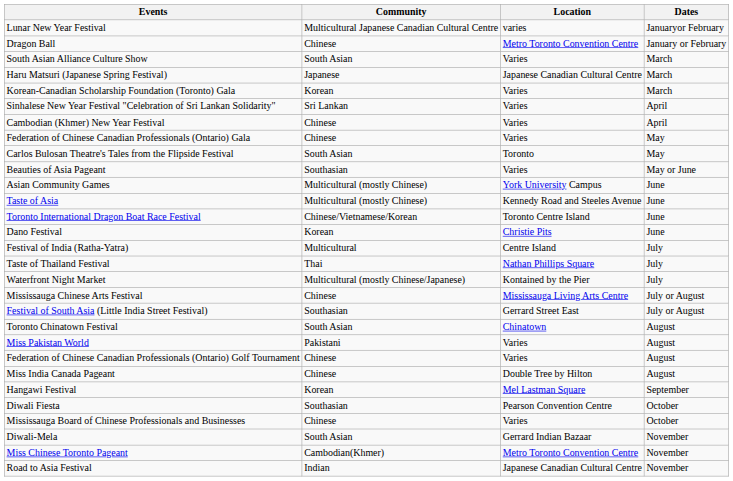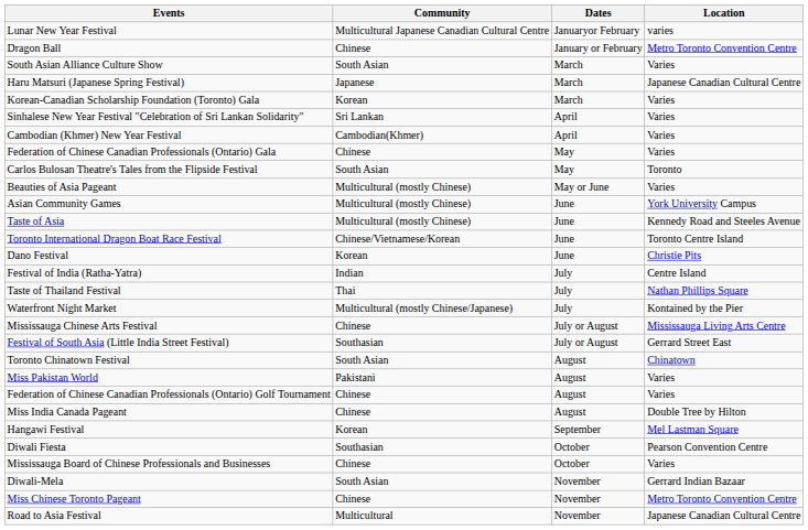 <table class="wikitable">
 <tr>
 <th>Events</th>
 <th>Community</th>
+<th>Dates</th>
 <th>Location</th>
-<th>Dates</th>
 </tr>
 <tr>
 <td>Lunar New Year Festival</td>
 <td>Multicultural Japanese Canadian Cultural Centre</td>
+<td>Januaryor February</td>
 <td>varies</td>
-<td>Januaryor February</td>
 </tr>
 <tr>
 <td>Dragon Ball</td>
 <td>Chinese</td>
+<td>January or February</td>
 <td><a href='#'>Metro Toronto Convention Centre</a></td>
-<td>January or February</td>
 </tr>
 <tr>
 <td>South Asian Alliance Culture Show</td>
 <td>South Asian</td>
+<td>March</td>
 <td>Varies</td>
-<td>March</td>
 </tr>
 <tr>
 <td>Haru Matsuri (Japanese Spring Festival)</td>
 <td>Japanese</td>
+<td>March</td>
 <td>Japanese Canadian Cultural Centre</td>
-<td>March</td>
 </tr>
 <tr>
 <td>Korean-Canadian Scholarship Foundation (Toronto) Gala</td>
 <td>Korean</td>
+<td>March</td>
 <td>Varies</td>
-<td>March</td>
 </tr>
 <tr>
 <td>Sinhalese New Year Festival "Celebration of Sri Lankan Solidarity"</td>
 <td>Sri Lankan</td>
+<td>April</td>
 <td>Varies</td>
-<td>April</td>
 </tr>
 <tr>
 <td>Cambodian (Khmer) New Year Festival</td>
-<td>Chinese</td>
+<td>Cambodian(Khmer)</td>
+<td>April</td>
 <td>Varies</td>
-<td>April</td>
 </tr>
 <tr>
 <td>Federation of Chinese Canadian Professionals (Ontario) Gala</td>
 <td>Chinese</td>
+<td>May</td>
 <td>Varies</td>
-<td>May</td>
 </tr>
 <tr>
 <td>Carlos Bulosan Theatre's Tales from the Flipside Festival</td>
 <td>South Asian</td>
+<td>May</td>
 <td>Toronto</td>
-<td>May</td>
 </tr>
 <tr>
 <td>Beauties of Asia Pageant</td>
-<td>Southasian</td>
+<td>Multicultural (mostly Chinese)</td>
+<td>May or June</td>
 <td>Varies</td>
-<td>May or June</td>
 </tr>
 <tr>
 <td>Asian Community Games</td>
 <td>Multicultural (mostly Chinese)</td>
+<td>June</td>
 <td><a href='#'>York University</a> Campus</td>
-<td>June</td>
 </tr>
 <tr>
 <td><a href='#'>Taste of Asia</a></td>
 <td>Multicultural (mostly Chinese)</td>
+<td>June</td>
 <td>Kennedy Road and Steeles Avenue</td>
-<td>June</td>
 </tr>
 <tr>
 <td><a href='#'>Toronto International Dragon Boat Race Festival</a></td>
 <td>Chinese/Vietnamese/Korean</td>
+<td>June</td>
 <td>Toronto Centre Island</td>
-<td>June</td>
 </tr>
 <tr>
 <td>Dano Festival</td>
 <td>Korean</td>
+<td>June</td>
 <td><a href='#'>Christie Pits</a></td>
-<td>June</td>
 </tr>
 <tr>
 <td>Festival of India (Ratha-Yatra)</td>
-<td>Multicultural</td>
+<td>Indian</td>
+<td>July</td>
 <td>Centre Island</td>
-<td>July</td>
 </tr>
 <tr>
 <td>Taste of Thailand Festival</td>
 <td>Thai</td>
+<td>July</td>
 <td><a href='#'>Nathan Phillips Square</a></td>
-<td>July</td>
 </tr>
 <tr>
 <td>Waterfront Night Market</td>
 <td>Multicultural (mostly Chinese/Japanese)</td>
+<td>July</td>
 <td>Kontained by the Pier</td>
-<td>July</td>
 </tr>
 <tr>
 <td>Mississauga Chinese Arts Festival</td>
 <td>Chinese</td>
+<td>July or August</td>
 <td><a href='#'>Mississauga Living Arts Centre</a></td>
-<td>July or August</td>
 </tr>
 <tr>
 <td><a href='#'>Festival of South Asia</a> (Little India Street Festival)</td>
 <td>Southasian</td>
+<td>July or August</td>
 <td>Gerrard Street East</td>
-<td>July or August</td>
 </tr>
 <tr>
 <td>Toronto Chinatown Festival</td>
 <td>South Asian</td>
+<td>August</td>
 <td><a href='#'>Chinatown</a></td>
-<td>August</td>
 </tr>
 <tr>
 <td><a href='#'>Miss Pakistan World</a></td>
 <td>Pakistani</td>
+<td>August</td>
 <td>Varies</td>
-<td>August</td>
 </tr>
 <tr>
 <td>Federation of Chinese Canadian Professionals (Ontario) Golf Tournament</td>
 <td>Chinese</td>
+<td>August</td>
 <td>Varies</td>
-<td>August</td>
 </tr>
 <tr>
 <td>Miss India Canada Pageant</td>
 <td>Chinese</td>
+<td>August</td>
 <td>Double Tree by Hilton</td>
-<td>August</td>
 </tr>
 <tr>
 <td>Hangawi Festival</td>
 <td>Korean</td>
+<td>September</td>
 <td><a href='#'>Mel Lastman Square</a></td>
-<td>September</td>
 </tr>
 <tr>
 <td>Diwali Fiesta</td>
 <td>Southasian</td>
+<td>October</td>
 <td>Pearson Convention Centre</td>
-<td>October</td>
 </tr>
 <tr>
 <td>Mississauga Board of Chinese Professionals and Businesses</td>
 <td>Chinese</td>
+<td>October</td>
 <td>Varies</td>
-<td>October</td>
 </tr>
 <tr>
 <td>Diwali-Mela</td>
 <td>South Asian</td>
+<td>November</td>
 <td>Gerrard Indian Bazaar</td>
-<td>November</td>
 </tr>
 <tr>
 <td><a href='#'>Miss Chinese Toronto Pageant</a></td>
-<td>Cambodian(Khmer)</td>
+<td>Chinese</td>
+<td>November</td>
 <td><a href='#'>Metro Toronto Convention Centre</a></td>
-<td>November</td>
 </tr>
 <tr>
 <td>Road to Asia Festival</td>
-<td>Indian</td>
+<td>Multicultural</td>
+<td>November</td>
 <td>Japanese Canadian Cultural Centre</td>
-<td>November</td>
 </tr>
 </table>
